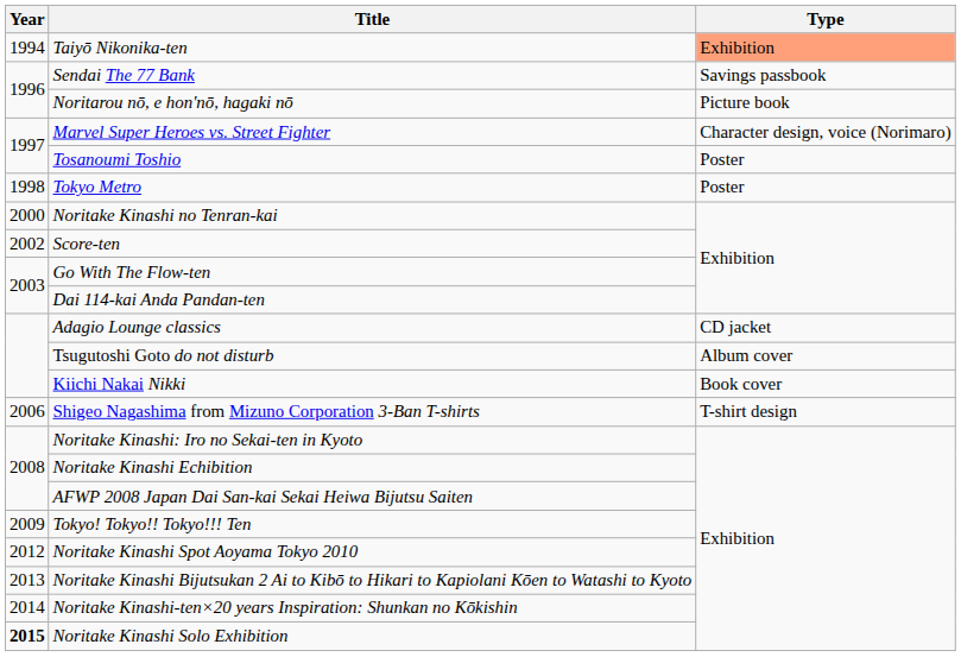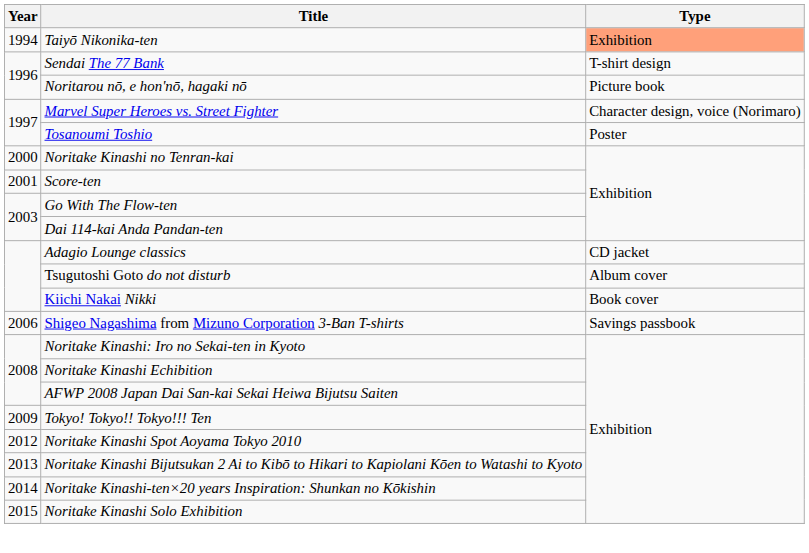 <table class="wikitable">
 <tr>
 <th>Year</th>
 <th>Title</th>
 <th>Type</th>
 </tr>
 <tr>
 <td>1994</td>
 <td><em>Taiyō Nikonika-ten</em></td>
 <td style="background: lightsalmon;">Exhibition</td>
 </tr>
 <tr>
 <td rowspan="2">1996</td>
 <td><em>Sendai <a href='#'>The 77 Bank</a></em></td>
-<td>Savings passbook</td>
+<td>T-shirt design</td>
 </tr>
 <tr>
 <td><em>Noritarou nō, e hon'nō, hagaki nō</em></td>
 <td>Picture book</td>
 </tr>
 <tr>
 <td rowspan="2">1997</td>
 <td><em><a href='#'>Marvel Super Heroes vs. Street Fighter</a></em></td>
 <td>Character design, voice (Norimaro)</td>
 </tr>
 <tr>
 <td><em><a href='#'>Tosanoumi Toshio</a></em></td>
 <td>Poster</td>
 </tr>
 <tr>
-<td>1998</td>
-<td><em><a href='#'>Tokyo Metro</a></em></td>
-<td>Poster</td>
-</tr>
-<tr>
 <td>2000</td>
 <td><em>Noritake Kinashi no Tenran-kai</em></td>
 <td rowspan="4">Exhibition</td>
 </tr>
 <tr>
-<td>2002</td>
+<td>2001</td>
 <td><em>Score-ten</em></td>
 </tr>
 <tr>
 <td rowspan="2">2003</td>
 <td><em>Go With The Flow-ten</em></td>
 </tr>
 <tr>
 <td><em>Dai 114-kai Anda Pandan-ten</em></td>
 </tr>
 <tr>
 <td rowspan="3"></td>
 <td><em>Adagio Lounge classics</em></td>
 <td>CD jacket</td>
 </tr>
 <tr>
 <td>Tsugutoshi Goto <em>do not disturb</em></td>
 <td>Album cover</td>
 </tr>
 <tr>
 <td><a href='#'>Kiichi Nakai</a> <em>Nikki</em></td>
 <td>Book cover</td>
 </tr>
 <tr>
 <td>2006</td>
 <td><a href='#'>Shigeo Nagashima</a> from <a href='#'>Mizuno Corporation</a> <em>3-Ban T-shirts</em></td>
-<td>T-shirt design</td>
+<td>Savings passbook</td>
 </tr>
 <tr>
 <td rowspan="3">2008</td>
 <td><em>Noritake Kinashi: Iro no Sekai-ten in Kyoto</em></td>
 <td rowspan="9">Exhibition</td>
 </tr>
 <tr>
 <td><em>Noritake Kinashi Echibition</em></td>
 </tr>
 <tr>
 <td><em>AFWP 2008 Japan Dai San-kai Sekai Heiwa Bijutsu Saiten</em></td>
 </tr>
 <tr>
 <td>2009</td>
 <td><em>Tokyo! Tokyo!! Tokyo!!! Ten</em></td>
 </tr>
 <tr>
 <td>2012</td>
 <td><em>Noritake Kinashi Spot Aoyama Tokyo 2010</em></td>
 </tr>
 <tr>
 <td>2013</td>
 <td><em>Noritake Kinashi Bijutsukan 2 Ai to Kibō to Hikari to Kapiolani Kōen to Watashi to Kyoto</em></td>
 </tr>
 <tr>
 <td>2014</td>
 <td><em>Noritake Kinashi-ten×20 years Inspiration: Shunkan no Kōkishin</em></td>
 </tr>
 <tr>
-<td><strong>2015</strong></td>
+<td>2015</td>
 <td><em>Noritake Kinashi Solo Exhibition</em></td>
 </tr>
 </table>
